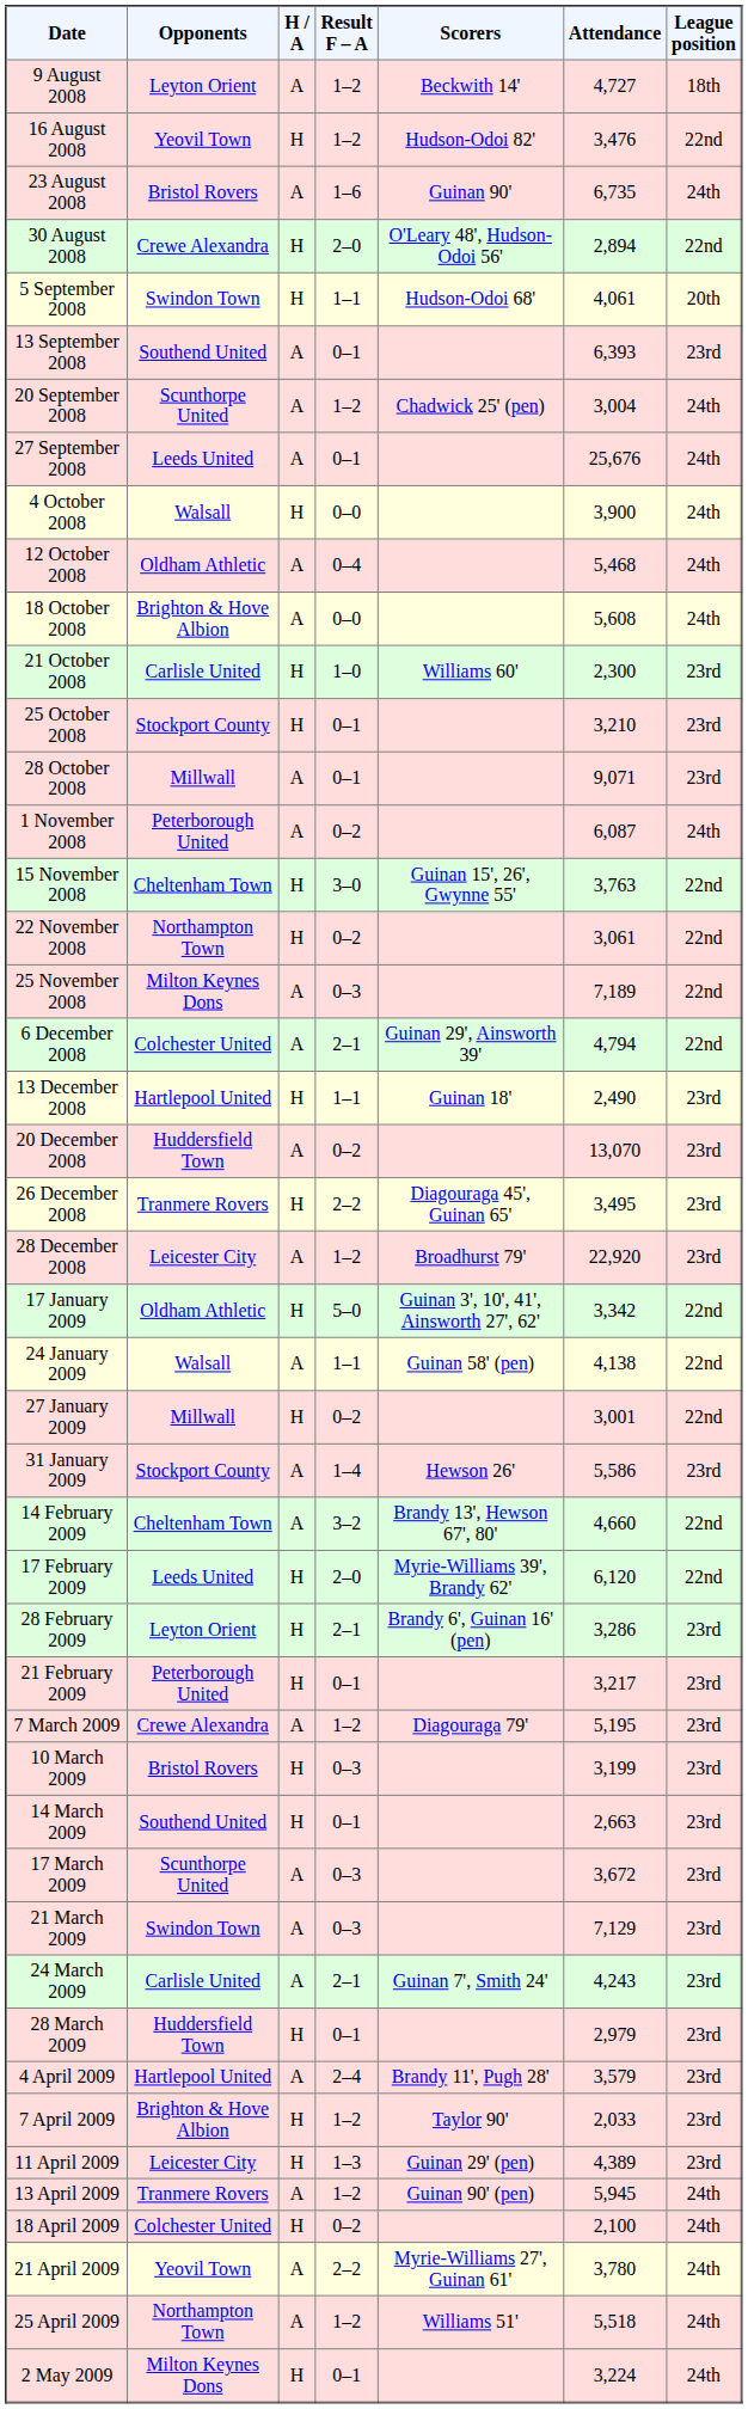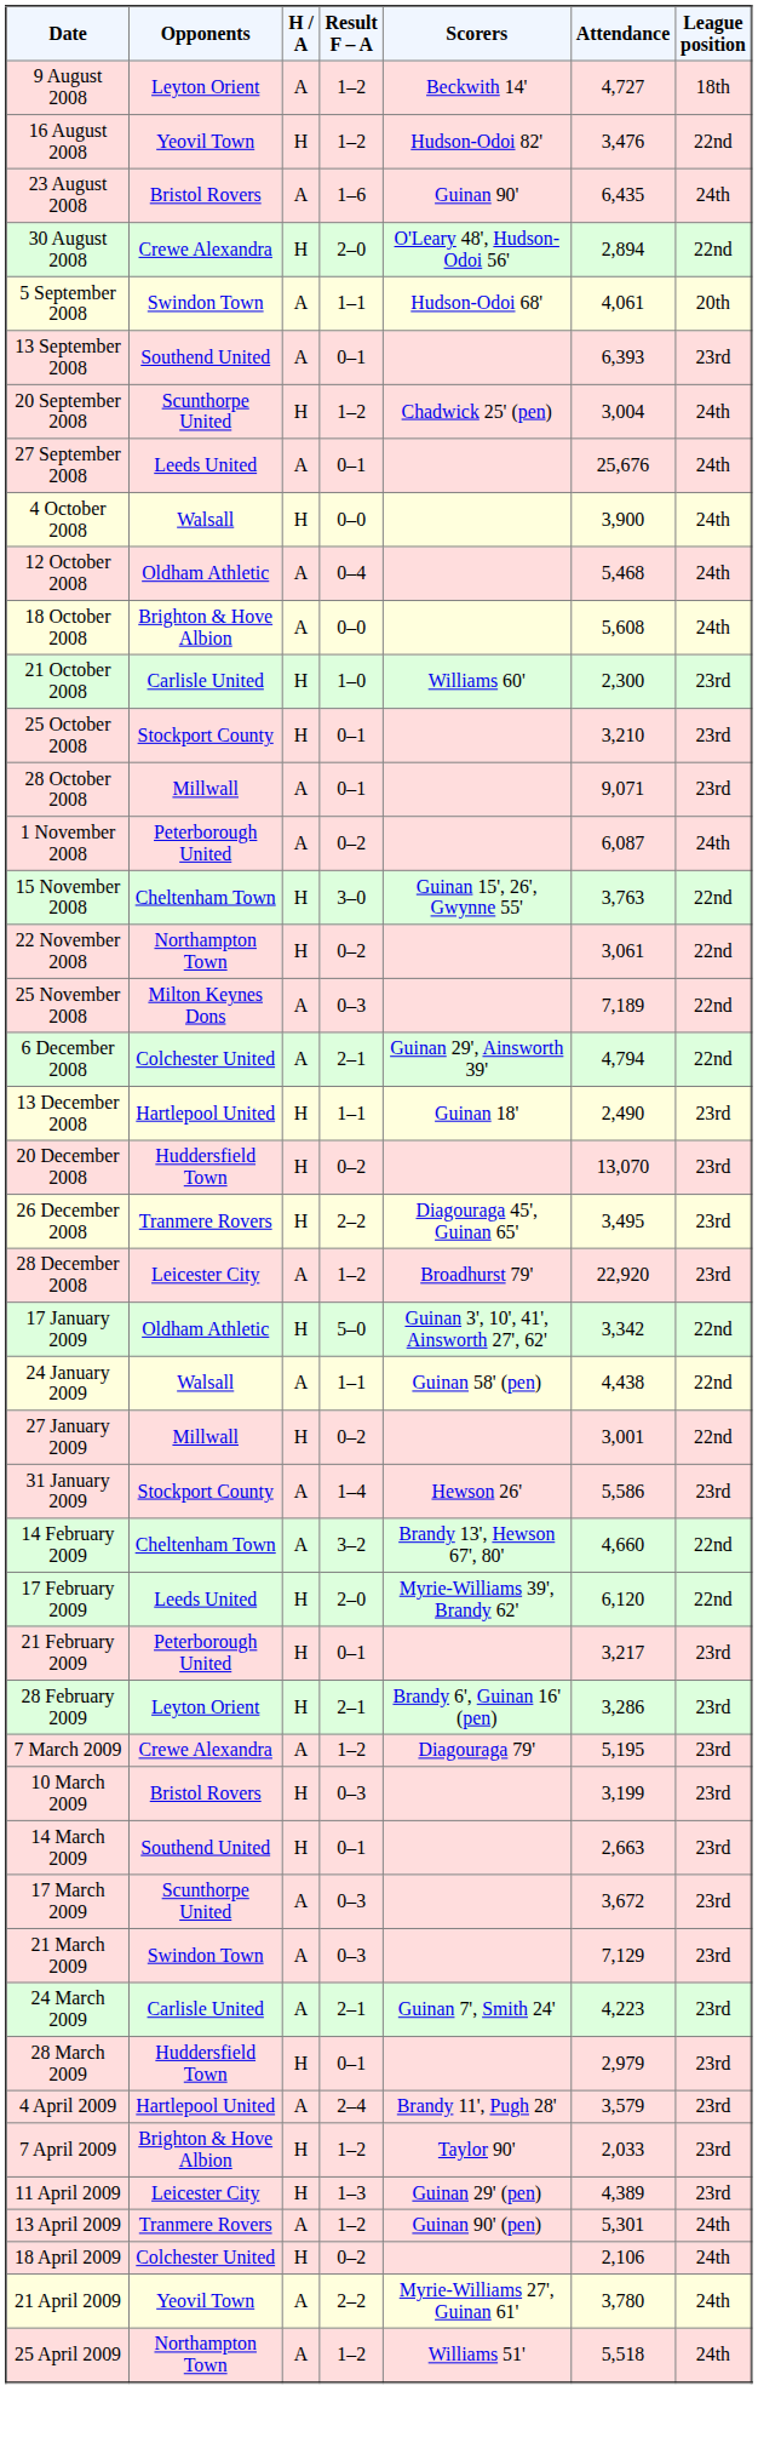 <table border="2" cellpadding="4" style="border-collapse:collapse; text-align:center;">
 <tr bgcolor="#f0f6ff">
 <th><strong>Date</strong></th>
 <th><strong>Opponents</strong></th>
 <th><strong>H / A</strong></th>
 <th><strong>Result<br>F – A</strong></th>
 <th><strong>Scorers</strong></th>
 <th><strong>Attendance</strong></th>
 <th><strong>League<br>position</strong></th>
 </tr>
 <tr bgcolor="#ffdddd">
 <td>9 August 2008</td>
 <td><a href='#'>Leyton Orient</a></td>
 <td>A</td>
 <td>1–2</td>
 <td><a href='#'>Beckwith</a> 14'</td>
 <td>4,727</td>
 <td>18th</td>
 </tr>
 <tr bgcolor="#ffdddd">
 <td>16 August 2008</td>
 <td><a href='#'>Yeovil Town</a></td>
 <td>H</td>
 <td>1–2</td>
 <td><a href='#'>Hudson-Odoi</a> 82'</td>
 <td>3,476</td>
 <td>22nd</td>
 </tr>
 <tr bgcolor="#ffdddd">
 <td>23 August 2008</td>
 <td><a href='#'>Bristol Rovers</a></td>
 <td>A</td>
 <td>1–6</td>
 <td><a href='#'>Guinan</a> 90'</td>
-<td>6,735</td>
+<td>6,435</td>
 <td>24th</td>
 </tr>
 <tr bgcolor="#ddffdd">
 <td>30 August 2008</td>
 <td><a href='#'>Crewe Alexandra</a></td>
 <td>H</td>
 <td>2–0</td>
 <td><a href='#'>O'Leary</a> 48', <a href='#'>Hudson-Odoi</a> 56'</td>
 <td>2,894</td>
 <td>22nd</td>
 </tr>
 <tr bgcolor="#ffffdd">
 <td>5 September 2008</td>
 <td><a href='#'>Swindon Town</a></td>
-<td>H</td>
+<td>A</td>
 <td>1–1</td>
 <td><a href='#'>Hudson-Odoi</a> 68'</td>
 <td>4,061</td>
 <td>20th</td>
 </tr>
 <tr bgcolor="#ffdddd">
 <td>13 September 2008</td>
 <td><a href='#'>Southend United</a></td>
 <td>A</td>
 <td>0–1</td>
 <td></td>
 <td>6,393</td>
 <td>23rd</td>
 </tr>
 <tr bgcolor="#ffdddd">
 <td>20 September 2008</td>
 <td><a href='#'>Scunthorpe United</a></td>
-<td>A</td>
+<td>H</td>
 <td>1–2</td>
 <td><a href='#'>Chadwick</a> 25' (<a href='#'>pen</a>)</td>
 <td>3,004</td>
 <td>24th</td>
 </tr>
 <tr bgcolor="#ffdddd">
 <td>27 September 2008</td>
 <td><a href='#'>Leeds United</a></td>
 <td>A</td>
 <td>0–1</td>
 <td></td>
 <td>25,676</td>
 <td>24th</td>
 </tr>
 <tr bgcolor="#ffffdd">
 <td>4 October 2008</td>
 <td><a href='#'>Walsall</a></td>
 <td>H</td>
 <td>0–0</td>
 <td></td>
 <td>3,900</td>
 <td>24th</td>
 </tr>
 <tr bgcolor="#ffdddd">
 <td>12 October 2008</td>
 <td><a href='#'>Oldham Athletic</a></td>
 <td>A</td>
 <td>0–4</td>
 <td></td>
 <td>5,468</td>
 <td>24th</td>
 </tr>
 <tr bgcolor="#ffffdd">
 <td>18 October 2008</td>
 <td><a href='#'>Brighton & Hove Albion</a></td>
 <td>A</td>
 <td>0–0</td>
 <td></td>
 <td>5,608</td>
 <td>24th</td>
 </tr>
 <tr bgcolor="#ddffdd">
 <td>21 October 2008</td>
 <td><a href='#'>Carlisle United</a></td>
 <td>H</td>
 <td>1–0</td>
 <td><a href='#'>Williams</a> 60'</td>
 <td>2,300</td>
 <td>23rd</td>
 </tr>
 <tr bgcolor="#ffdddd">
 <td>25 October 2008</td>
 <td><a href='#'>Stockport County</a></td>
 <td>H</td>
 <td>0–1</td>
 <td></td>
 <td>3,210</td>
 <td>23rd</td>
 </tr>
 <tr bgcolor="#ffdddd">
 <td>28 October 2008</td>
 <td><a href='#'>Millwall</a></td>
 <td>A</td>
 <td>0–1</td>
 <td></td>
 <td>9,071</td>
 <td>23rd</td>
 </tr>
 <tr bgcolor="#ffdddd">
 <td>1 November 2008</td>
 <td><a href='#'>Peterborough United</a></td>
 <td>A</td>
 <td>0–2</td>
 <td></td>
 <td>6,087</td>
 <td>24th</td>
 </tr>
 <tr bgcolor="#ddffdd">
 <td>15 November 2008</td>
 <td><a href='#'>Cheltenham Town</a></td>
 <td>H</td>
 <td>3–0</td>
 <td><a href='#'>Guinan</a> 15', 26', <a href='#'>Gwynne</a> 55'</td>
 <td>3,763</td>
 <td>22nd</td>
 </tr>
 <tr bgcolor="#ffdddd">
 <td>22 November 2008</td>
 <td><a href='#'>Northampton Town</a></td>
 <td>H</td>
 <td>0–2</td>
 <td></td>
 <td>3,061</td>
 <td>22nd</td>
 </tr>
 <tr bgcolor="#ffdddd">
 <td>25 November 2008</td>
 <td><a href='#'>Milton Keynes Dons</a></td>
 <td>A</td>
 <td>0–3</td>
 <td></td>
 <td>7,189</td>
 <td>22nd</td>
 </tr>
 <tr bgcolor="#ddffdd">
 <td>6 December 2008</td>
 <td><a href='#'>Colchester United</a></td>
 <td>A</td>
 <td>2–1</td>
 <td><a href='#'>Guinan</a> 29', <a href='#'>Ainsworth</a> 39'</td>
 <td>4,794</td>
 <td>22nd</td>
 </tr>
 <tr bgcolor="#ffffdd">
 <td>13 December 2008</td>
 <td><a href='#'>Hartlepool United</a></td>
 <td>H</td>
 <td>1–1</td>
 <td><a href='#'>Guinan</a> 18'</td>
 <td>2,490</td>
 <td>23rd</td>
 </tr>
 <tr bgcolor="#ffdddd">
 <td>20 December 2008</td>
 <td><a href='#'>Huddersfield Town</a></td>
-<td>A</td>
+<td>H</td>
 <td>0–2</td>
 <td></td>
 <td>13,070</td>
 <td>23rd</td>
 </tr>
 <tr bgcolor="#ffffdd">
 <td>26 December 2008</td>
 <td><a href='#'>Tranmere Rovers</a></td>
 <td>H</td>
 <td>2–2</td>
 <td><a href='#'>Diagouraga</a> 45', <a href='#'>Guinan</a> 65'</td>
 <td>3,495</td>
 <td>23rd</td>
 </tr>
 <tr bgcolor="#ffdddd">
 <td>28 December 2008</td>
 <td><a href='#'>Leicester City</a></td>
 <td>A</td>
 <td>1–2</td>
 <td><a href='#'>Broadhurst</a> 79'</td>
 <td>22,920</td>
 <td>23rd</td>
 </tr>
 <tr bgcolor="#ddffdd">
 <td>17 January 2009</td>
 <td><a href='#'>Oldham Athletic</a></td>
 <td>H</td>
 <td>5–0</td>
 <td><a href='#'>Guinan</a> 3', 10', 41', <a href='#'>Ainsworth</a> 27', 62'</td>
 <td>3,342</td>
 <td>22nd</td>
 </tr>
 <tr bgcolor="#ffffdd">
 <td>24 January 2009</td>
 <td><a href='#'>Walsall</a></td>
 <td>A</td>
 <td>1–1</td>
 <td><a href='#'>Guinan</a> 58' (<a href='#'>pen</a>)</td>
-<td>4,138</td>
+<td>4,438</td>
 <td>22nd</td>
 </tr>
 <tr bgcolor="#ffdddd">
 <td>27 January 2009</td>
 <td><a href='#'>Millwall</a></td>
 <td>H</td>
 <td>0–2</td>
 <td></td>
 <td>3,001</td>
 <td>22nd</td>
 </tr>
 <tr bgcolor="#ffdddd">
 <td>31 January 2009</td>
 <td><a href='#'>Stockport County</a></td>
 <td>A</td>
 <td>1–4</td>
 <td><a href='#'>Hewson</a> 26'</td>
 <td>5,586</td>
 <td>23rd</td>
 </tr>
 <tr bgcolor="#ddffdd">
 <td>14 February 2009</td>
 <td><a href='#'>Cheltenham Town</a></td>
 <td>A</td>
 <td>3–2</td>
 <td><a href='#'>Brandy</a> 13', <a href='#'>Hewson</a> 67', 80'</td>
 <td>4,660</td>
 <td>22nd</td>
 </tr>
 <tr bgcolor="#ddffdd">
 <td>17 February 2009</td>
 <td><a href='#'>Leeds United</a></td>
 <td>H</td>
 <td>2–0</td>
 <td><a href='#'>Myrie-Williams</a> 39', <a href='#'>Brandy</a> 62'</td>
 <td>6,120</td>
 <td>22nd</td>
 </tr>
+<tr bgcolor="#ffdddd">
+<td>21 February 2009</td>
+<td><a href='#'>Peterborough United</a></td>
+<td>H</td>
+<td>0–1</td>
+<td></td>
+<td>3,217</td>
+<td>23rd</td>
+</tr>
 <tr bgcolor="#ddffdd">
 <td>28 February 2009</td>
 <td><a href='#'>Leyton Orient</a></td>
 <td>H</td>
 <td>2–1</td>
 <td><a href='#'>Brandy</a> 6', <a href='#'>Guinan</a> 16' (<a href='#'>pen</a>)</td>
 <td>3,286</td>
-<td>23rd</td>
-</tr>
-<tr bgcolor="#ffdddd">
-<td>21 February 2009</td>
-<td><a href='#'>Peterborough United</a></td>
-<td>H</td>
-<td>0–1</td>
-<td></td>
-<td>3,217</td>
 <td>23rd</td>
 </tr>
 <tr bgcolor="#ffdddd">
 <td>7 March 2009</td>
 <td><a href='#'>Crewe Alexandra</a></td>
 <td>A</td>
 <td>1–2</td>
 <td><a href='#'>Diagouraga</a> 79'</td>
 <td>5,195</td>
 <td>23rd</td>
 </tr>
 <tr bgcolor="#ffdddd">
 <td>10 March 2009</td>
 <td><a href='#'>Bristol Rovers</a></td>
 <td>H</td>
 <td>0–3</td>
 <td></td>
 <td>3,199</td>
 <td>23rd</td>
 </tr>
 <tr bgcolor="#ffdddd">
 <td>14 March 2009</td>
 <td><a href='#'>Southend United</a></td>
 <td>H</td>
 <td>0–1</td>
 <td></td>
 <td>2,663</td>
 <td>23rd</td>
 </tr>
 <tr bgcolor="#ffdddd">
 <td>17 March 2009</td>
 <td><a href='#'>Scunthorpe United</a></td>
 <td>A</td>
 <td>0–3</td>
 <td></td>
 <td>3,672</td>
 <td>23rd</td>
 </tr>
 <tr bgcolor="#ffdddd">
 <td>21 March 2009</td>
 <td><a href='#'>Swindon Town</a></td>
 <td>A</td>
 <td>0–3</td>
 <td></td>
 <td>7,129</td>
 <td>23rd</td>
 </tr>
 <tr bgcolor="#ddffdd">
 <td>24 March 2009</td>
 <td><a href='#'>Carlisle United</a></td>
 <td>A</td>
 <td>2–1</td>
 <td><a href='#'>Guinan</a> 7', <a href='#'>Smith</a> 24'</td>
-<td>4,243</td>
+<td>4,223</td>
 <td>23rd</td>
 </tr>
 <tr bgcolor="#ffdddd">
 <td>28 March 2009</td>
 <td><a href='#'>Huddersfield Town</a></td>
 <td>H</td>
 <td>0–1</td>
 <td></td>
 <td>2,979</td>
 <td>23rd</td>
 </tr>
 <tr bgcolor="#ffdddd">
 <td>4 April 2009</td>
 <td><a href='#'>Hartlepool United</a></td>
 <td>A</td>
 <td>2–4</td>
 <td><a href='#'>Brandy</a> 11', <a href='#'>Pugh</a> 28'</td>
 <td>3,579</td>
 <td>23rd</td>
 </tr>
 <tr bgcolor="#ffdddd">
 <td>7 April 2009</td>
 <td><a href='#'>Brighton & Hove Albion</a></td>
 <td>H</td>
 <td>1–2</td>
 <td><a href='#'>Taylor</a> 90'</td>
 <td>2,033</td>
 <td>23rd</td>
 </tr>
 <tr bgcolor="#ffdddd">
 <td>11 April 2009</td>
 <td><a href='#'>Leicester City</a></td>
 <td>H</td>
 <td>1–3</td>
 <td><a href='#'>Guinan</a> 29' (<a href='#'>pen</a>)</td>
 <td>4,389</td>
 <td>23rd</td>
 </tr>
 <tr bgcolor="#ffdddd">
 <td>13 April 2009</td>
 <td><a href='#'>Tranmere Rovers</a></td>
 <td>A</td>
 <td>1–2</td>
 <td><a href='#'>Guinan</a> 90' (<a href='#'>pen</a>)</td>
-<td>5,945</td>
+<td>5,301</td>
 <td>24th</td>
 </tr>
 <tr bgcolor="#ffdddd">
 <td>18 April 2009</td>
 <td><a href='#'>Colchester United</a></td>
 <td>H</td>
 <td>0–2</td>
 <td></td>
-<td>2,100</td>
+<td>2,106</td>
 <td>24th</td>
 </tr>
 <tr bgcolor="#ffffdd">
 <td>21 April 2009</td>
 <td><a href='#'>Yeovil Town</a></td>
 <td>A</td>
 <td>2–2</td>
 <td><a href='#'>Myrie-Williams</a> 27', <a href='#'>Guinan</a> 61'</td>
 <td>3,780</td>
 <td>24th</td>
 </tr>
 <tr bgcolor="#ffdddd">
 <td>25 April 2009</td>
 <td><a href='#'>Northampton Town</a></td>
 <td>A</td>
 <td>1–2</td>
 <td><a href='#'>Williams</a> 51'</td>
 <td>5,518</td>
 <td>24th</td>
 </tr>
-<tr bgcolor="#ffdddd">
-<td>2 May 2009</td>
-<td><a href='#'>Milton Keynes Dons</a></td>
-<td>H</td>
-<td>0–1</td>
-<td></td>
-<td>3,224</td>
-<td>24th</td>
-</tr>
 </table>
